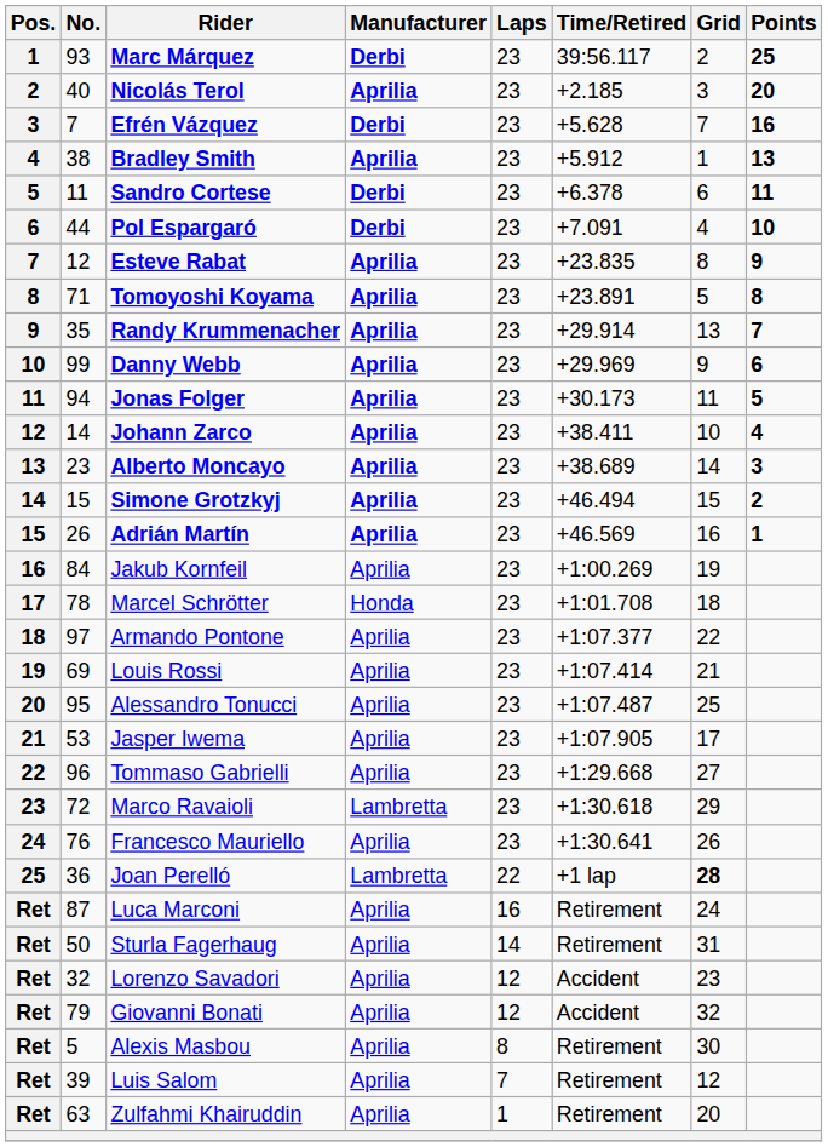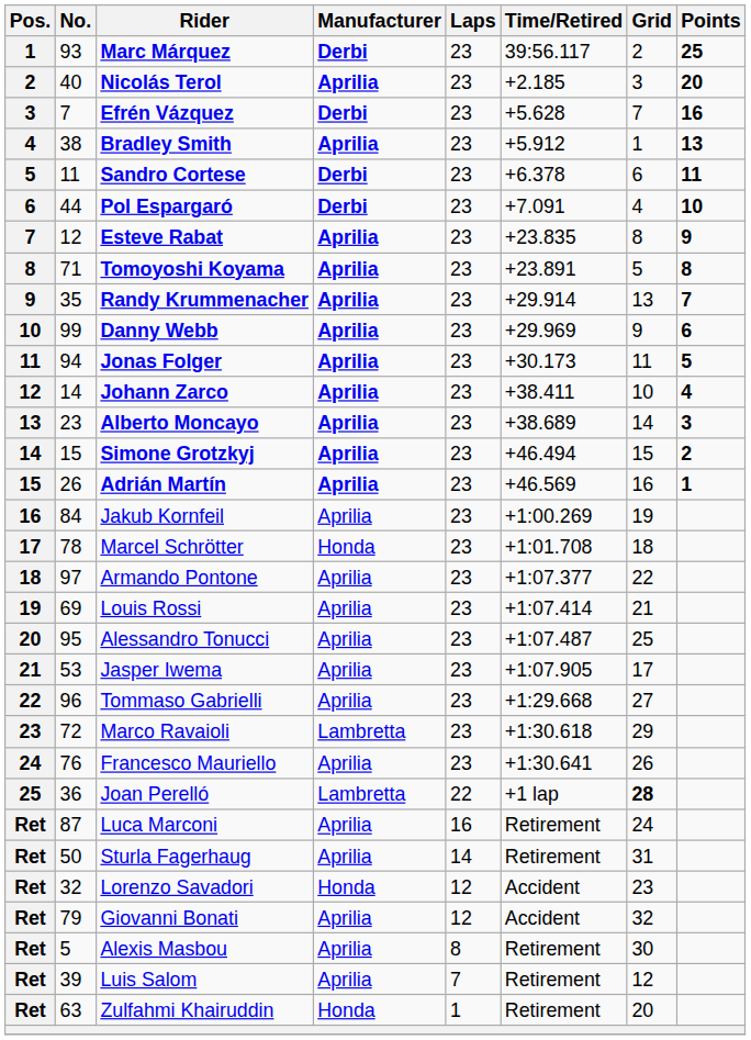 <table class="wikitable" style="font-size: 95%;">
 <tr>
 <th>Pos.</th>
 <th>No.</th>
 <th>Rider</th>
 <th>Manufacturer</th>
 <th>Laps</th>
 <th>Time/Retired</th>
 <th>Grid</th>
 <th>Points</th>
 </tr>
 <tr>
 <th>1</th>
 <td>93</td>
 <td> <strong><a href='#'>Marc Márquez</a></strong></td>
 <td><strong><a href='#'>Derbi</a></strong></td>
 <td>23</td>
 <td>39:56.117</td>
 <td>2</td>
 <td><strong>25</strong></td>
 </tr>
 <tr>
 <th>2</th>
 <td>40</td>
 <td> <strong><a href='#'>Nicolás Terol</a></strong></td>
 <td><strong><a href='#'>Aprilia</a></strong></td>
 <td>23</td>
 <td>+2.185</td>
 <td>3</td>
 <td><strong>20</strong></td>
 </tr>
 <tr>
 <th>3</th>
 <td>7</td>
 <td> <strong><a href='#'>Efrén Vázquez</a></strong></td>
 <td><strong><a href='#'>Derbi</a></strong></td>
 <td>23</td>
 <td>+5.628</td>
 <td>7</td>
 <td><strong>16</strong></td>
 </tr>
 <tr>
 <th>4</th>
 <td>38</td>
 <td> <strong><a href='#'>Bradley Smith</a></strong></td>
 <td><strong><a href='#'>Aprilia</a></strong></td>
 <td>23</td>
 <td>+5.912</td>
 <td>1</td>
 <td><strong>13</strong></td>
 </tr>
 <tr>
 <th>5</th>
 <td>11</td>
 <td> <strong><a href='#'>Sandro Cortese</a></strong></td>
 <td><strong><a href='#'>Derbi</a></strong></td>
 <td>23</td>
 <td>+6.378</td>
 <td>6</td>
 <td><strong>11</strong></td>
 </tr>
 <tr>
 <th>6</th>
 <td>44</td>
 <td> <strong><a href='#'>Pol Espargaró</a></strong></td>
 <td><strong><a href='#'>Derbi</a></strong></td>
 <td>23</td>
 <td>+7.091</td>
 <td>4</td>
 <td><strong>10</strong></td>
 </tr>
 <tr>
 <th>7</th>
 <td>12</td>
 <td> <strong><a href='#'>Esteve Rabat</a></strong></td>
 <td><strong><a href='#'>Aprilia</a></strong></td>
 <td>23</td>
 <td>+23.835</td>
 <td>8</td>
 <td><strong>9</strong></td>
 </tr>
 <tr>
 <th>8</th>
 <td>71</td>
 <td> <strong><a href='#'>Tomoyoshi Koyama</a></strong></td>
 <td><strong><a href='#'>Aprilia</a></strong></td>
 <td>23</td>
 <td>+23.891</td>
 <td>5</td>
 <td><strong>8</strong></td>
 </tr>
 <tr>
 <th>9</th>
 <td>35</td>
 <td> <strong><a href='#'>Randy Krummenacher</a></strong></td>
 <td><strong><a href='#'>Aprilia</a></strong></td>
 <td>23</td>
 <td>+29.914</td>
 <td>13</td>
 <td><strong>7</strong></td>
 </tr>
 <tr>
 <th>10</th>
 <td>99</td>
 <td> <strong><a href='#'>Danny Webb</a></strong></td>
 <td><strong><a href='#'>Aprilia</a></strong></td>
 <td>23</td>
 <td>+29.969</td>
 <td>9</td>
 <td><strong>6</strong></td>
 </tr>
 <tr>
 <th>11</th>
 <td>94</td>
 <td> <strong><a href='#'>Jonas Folger</a></strong></td>
 <td><strong><a href='#'>Aprilia</a></strong></td>
 <td>23</td>
 <td>+30.173</td>
 <td>11</td>
 <td><strong>5</strong></td>
 </tr>
 <tr>
 <th>12</th>
 <td>14</td>
 <td> <strong><a href='#'>Johann Zarco</a></strong></td>
 <td><strong><a href='#'>Aprilia</a></strong></td>
 <td>23</td>
 <td>+38.411</td>
 <td>10</td>
 <td><strong>4</strong></td>
 </tr>
 <tr>
 <th>13</th>
 <td>23</td>
 <td> <strong><a href='#'>Alberto Moncayo</a></strong></td>
 <td><strong><a href='#'>Aprilia</a></strong></td>
 <td>23</td>
 <td>+38.689</td>
 <td>14</td>
 <td><strong>3</strong></td>
 </tr>
 <tr>
 <th>14</th>
 <td>15</td>
 <td> <strong><a href='#'>Simone Grotzkyj</a></strong></td>
 <td><strong><a href='#'>Aprilia</a></strong></td>
 <td>23</td>
 <td>+46.494</td>
 <td>15</td>
 <td><strong>2</strong></td>
 </tr>
 <tr>
 <th>15</th>
 <td>26</td>
 <td> <strong><a href='#'>Adrián Martín</a></strong></td>
 <td><strong><a href='#'>Aprilia</a></strong></td>
 <td>23</td>
 <td>+46.569</td>
 <td>16</td>
 <td><strong>1</strong></td>
 </tr>
 <tr>
 <th>16</th>
 <td>84</td>
 <td> <a href='#'>Jakub Kornfeil</a></td>
 <td><a href='#'>Aprilia</a></td>
 <td>23</td>
 <td>+1:00.269</td>
 <td>19</td>
 <td></td>
 </tr>
 <tr>
 <th>17</th>
 <td>78</td>
 <td> <a href='#'>Marcel Schrötter</a></td>
 <td><a href='#'>Honda</a></td>
 <td>23</td>
 <td>+1:01.708</td>
 <td>18</td>
 <td></td>
 </tr>
 <tr>
 <th>18</th>
 <td>97</td>
 <td> <a href='#'>Armando Pontone</a></td>
 <td><a href='#'>Aprilia</a></td>
 <td>23</td>
 <td>+1:07.377</td>
 <td>22</td>
 <td></td>
 </tr>
 <tr>
 <th>19</th>
 <td>69</td>
 <td> <a href='#'>Louis Rossi</a></td>
 <td><a href='#'>Aprilia</a></td>
 <td>23</td>
 <td>+1:07.414</td>
 <td>21</td>
 <td></td>
 </tr>
 <tr>
 <th>20</th>
 <td>95</td>
 <td> <a href='#'>Alessandro Tonucci</a></td>
 <td><a href='#'>Aprilia</a></td>
 <td>23</td>
 <td>+1:07.487</td>
 <td>25</td>
 <td></td>
 </tr>
 <tr>
 <th>21</th>
 <td>53</td>
 <td> <a href='#'>Jasper Iwema</a></td>
 <td><a href='#'>Aprilia</a></td>
 <td>23</td>
 <td>+1:07.905</td>
 <td>17</td>
 <td></td>
 </tr>
 <tr>
 <th>22</th>
 <td>96</td>
 <td> <a href='#'>Tommaso Gabrielli</a></td>
 <td><a href='#'>Aprilia</a></td>
 <td>23</td>
 <td>+1:29.668</td>
 <td>27</td>
 <td></td>
 </tr>
 <tr>
 <th>23</th>
 <td>72</td>
 <td> <a href='#'>Marco Ravaioli</a></td>
 <td><a href='#'>Lambretta</a></td>
 <td>23</td>
 <td>+1:30.618</td>
 <td>29</td>
 <td></td>
 </tr>
 <tr>
 <th>24</th>
 <td>76</td>
 <td> <a href='#'>Francesco Mauriello</a></td>
 <td><a href='#'>Aprilia</a></td>
 <td>23</td>
 <td>+1:30.641</td>
 <td>26</td>
 <td></td>
 </tr>
 <tr>
 <th>25</th>
 <td>36</td>
 <td> <a href='#'>Joan Perelló</a></td>
 <td><a href='#'>Lambretta</a></td>
 <td>22</td>
 <td>+1 lap</td>
 <td><strong>28</strong></td>
 <td></td>
 </tr>
 <tr>
 <th>Ret</th>
 <td>87</td>
 <td> <a href='#'>Luca Marconi</a></td>
 <td><a href='#'>Aprilia</a></td>
 <td>16</td>
 <td>Retirement</td>
 <td>24</td>
 <td></td>
 </tr>
 <tr>
 <th>Ret</th>
 <td>50</td>
 <td> <a href='#'>Sturla Fagerhaug</a></td>
 <td><a href='#'>Aprilia</a></td>
 <td>14</td>
 <td>Retirement</td>
 <td>31</td>
 <td></td>
 </tr>
 <tr>
 <th>Ret</th>
 <td>32</td>
 <td> <a href='#'>Lorenzo Savadori</a></td>
-<td><a href='#'>Aprilia</a></td>
+<td><a href='#'>Honda</a></td>
 <td>12</td>
 <td>Accident</td>
 <td>23</td>
 <td></td>
 </tr>
 <tr>
 <th>Ret</th>
 <td>79</td>
 <td> <a href='#'>Giovanni Bonati</a></td>
 <td><a href='#'>Aprilia</a></td>
 <td>12</td>
 <td>Accident</td>
 <td>32</td>
 <td></td>
 </tr>
 <tr>
 <th>Ret</th>
 <td>5</td>
 <td> <a href='#'>Alexis Masbou</a></td>
 <td><a href='#'>Aprilia</a></td>
 <td>8</td>
 <td>Retirement</td>
 <td>30</td>
 <td></td>
 </tr>
 <tr>
 <th>Ret</th>
 <td>39</td>
 <td> <a href='#'>Luis Salom</a></td>
 <td><a href='#'>Aprilia</a></td>
 <td>7</td>
 <td>Retirement</td>
 <td>12</td>
 <td></td>
 </tr>
 <tr>
 <th>Ret</th>
 <td>63</td>
 <td> <a href='#'>Zulfahmi Khairuddin</a></td>
-<td><a href='#'>Aprilia</a></td>
+<td><a href='#'>Honda</a></td>
 <td>1</td>
 <td>Retirement</td>
 <td>20</td>
 <td></td>
 </tr>
 <tr>
 <th colspan=8></th>
 </tr>
 <tr>
 </tr>
 </table>
